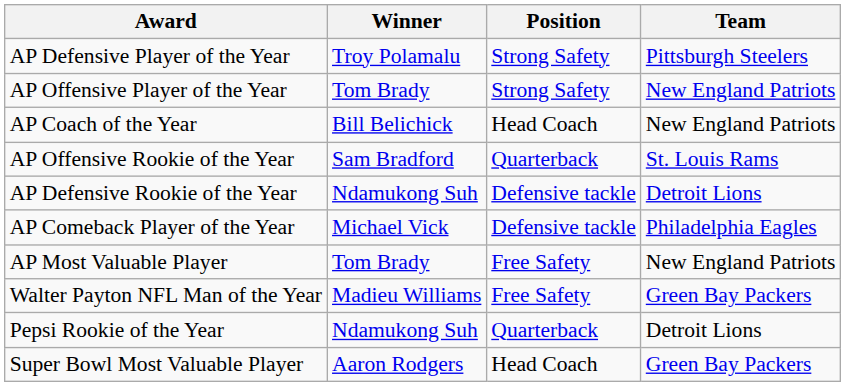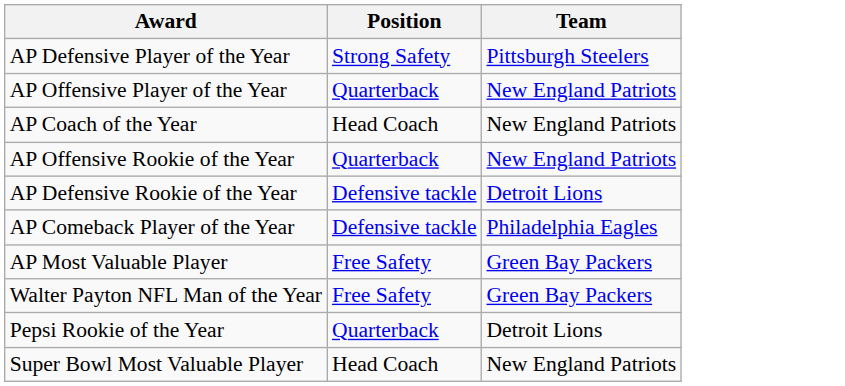 <table class="wikitable">
 <tr>
 <th>Award</th>
-<th>Winner</th>
 <th>Position</th>
 <th>Team</th>
 </tr>
 <tr>
 <td>AP Defensive Player of the Year</td>
-<td><a href='#'>Troy Polamalu</a></td>
 <td><a href='#'>Strong Safety</a></td>
 <td><a href='#'>Pittsburgh Steelers</a></td>
 </tr>
 <tr>
 <td>AP Offensive Player of the Year</td>
-<td><a href='#'>Tom Brady</a></td>
-<td><a href='#'>Strong Safety</a></td>
+<td><a href='#'>Quarterback</a></td>
 <td><a href='#'>New England Patriots</a></td>
 </tr>
 <tr>
 <td>AP Coach of the Year</td>
-<td><a href='#'>Bill Belichick</a></td>
 <td>Head Coach</td>
 <td>New England Patriots</td>
 </tr>
 <tr>
 <td>AP Offensive Rookie of the Year</td>
-<td><a href='#'>Sam Bradford</a></td>
 <td><a href='#'>Quarterback</a></td>
-<td><a href='#'>St. Louis Rams</a></td>
+<td><a href='#'>New England Patriots</a></td>
 </tr>
 <tr>
 <td>AP Defensive Rookie of the Year</td>
-<td><a href='#'>Ndamukong Suh</a></td>
 <td><a href='#'>Defensive tackle</a></td>
 <td><a href='#'>Detroit Lions</a></td>
 </tr>
 <tr>
 <td>AP Comeback Player of the Year</td>
-<td><a href='#'>Michael Vick</a></td>
 <td><a href='#'>Defensive tackle</a></td>
 <td><a href='#'>Philadelphia Eagles</a></td>
 </tr>
 <tr>
 <td>AP Most Valuable Player</td>
-<td><a href='#'>Tom Brady</a></td>
 <td><a href='#'>Free Safety</a></td>
-<td>New England Patriots</td>
+<td><a href='#'>Green Bay Packers</a></td>
 </tr>
 <tr>
 <td>Walter Payton NFL Man of the Year</td>
-<td><a href='#'>Madieu Williams</a></td>
 <td><a href='#'>Free Safety</a></td>
 <td><a href='#'>Green Bay Packers</a></td>
 </tr>
 <tr>
 <td>Pepsi Rookie of the Year</td>
-<td><a href='#'>Ndamukong Suh</a></td>
 <td><a href='#'>Quarterback</a></td>
 <td>Detroit Lions</td>
 </tr>
 <tr>
 <td>Super Bowl Most Valuable Player</td>
-<td><a href='#'>Aaron Rodgers</a></td>
 <td>Head Coach</td>
-<td><a href='#'>Green Bay Packers</a></td>
+<td>New England Patriots</td>
 </tr>
 </table>
